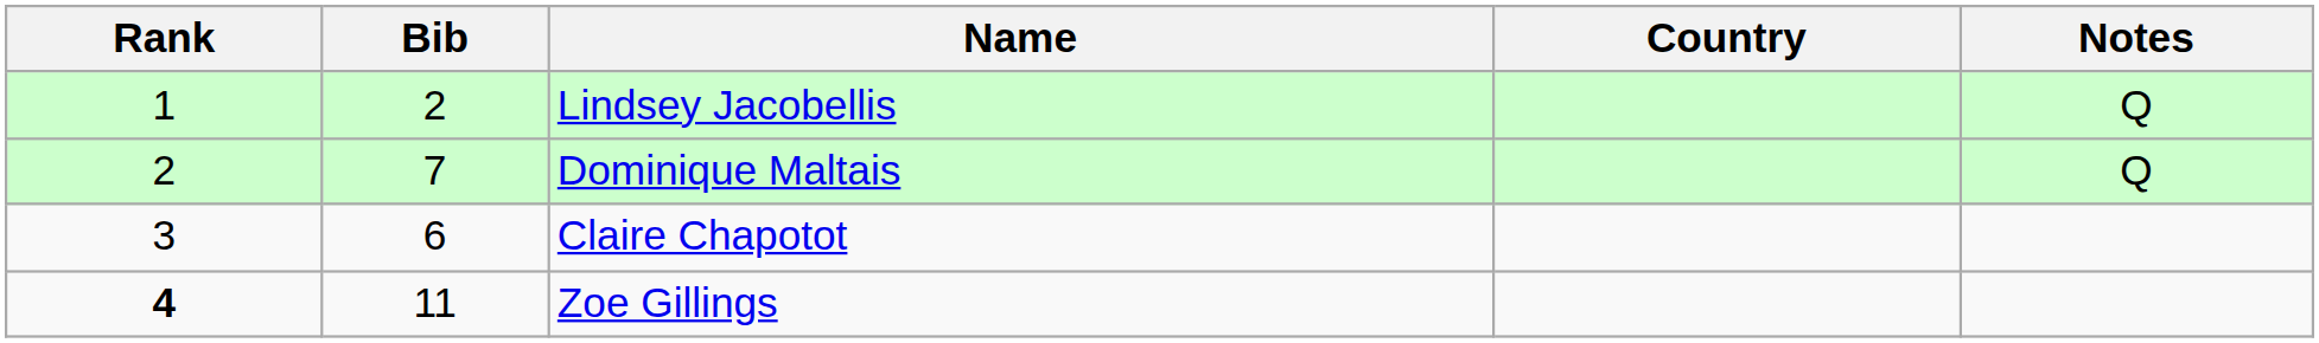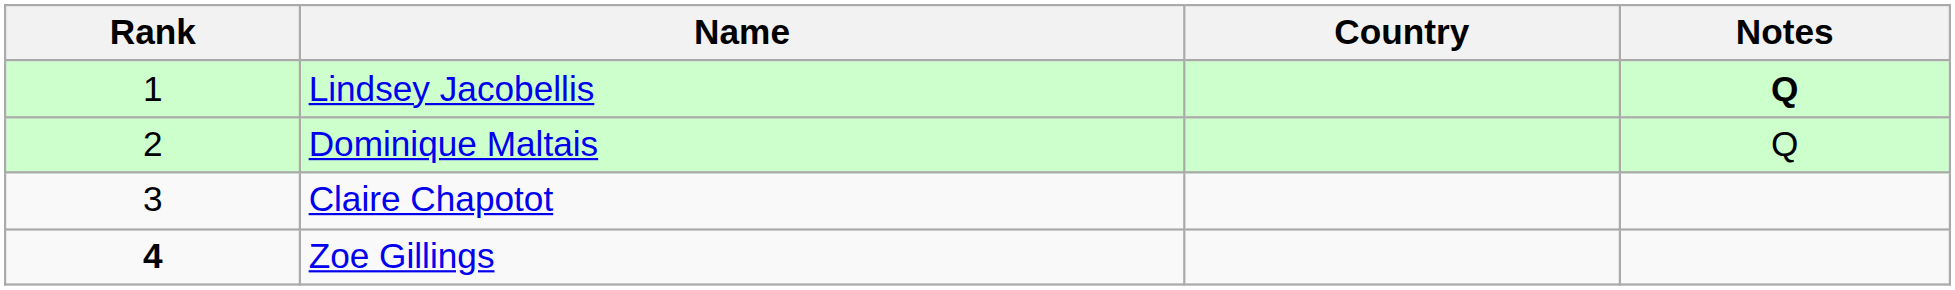 <table class="wikitable" style="text-align:center;"  width=70%>
 <tr>
 <th>Rank</th>
-<th>Bib</th>
 <th>Name</th>
 <th>Country</th>
 <th>Notes</th>
 </tr>
 <tr bgcolor="#ccffcc">
 <td>1</td>
-<td>2</td>
 <td align=left><a href='#'>Lindsey Jacobellis</a></td>
 <td align=left></td>
-<td>Q</td>
+<td><strong>Q</strong></td>
 </tr>
 <tr bgcolor="#ccffcc">
 <td>2</td>
-<td>7</td>
 <td align=left><a href='#'>Dominique Maltais</a></td>
 <td align=left></td>
 <td>Q</td>
 </tr>
 <tr>
 <td>3</td>
-<td>6</td>
 <td align=left><a href='#'>Claire Chapotot</a></td>
 <td align=left></td>
 <td></td>
 </tr>
 <tr>
 <td><strong>4</strong></td>
-<td>11</td>
 <td align=left><a href='#'>Zoe Gillings</a></td>
 <td align=left></td>
 <td></td>
 </tr>
 </table>
